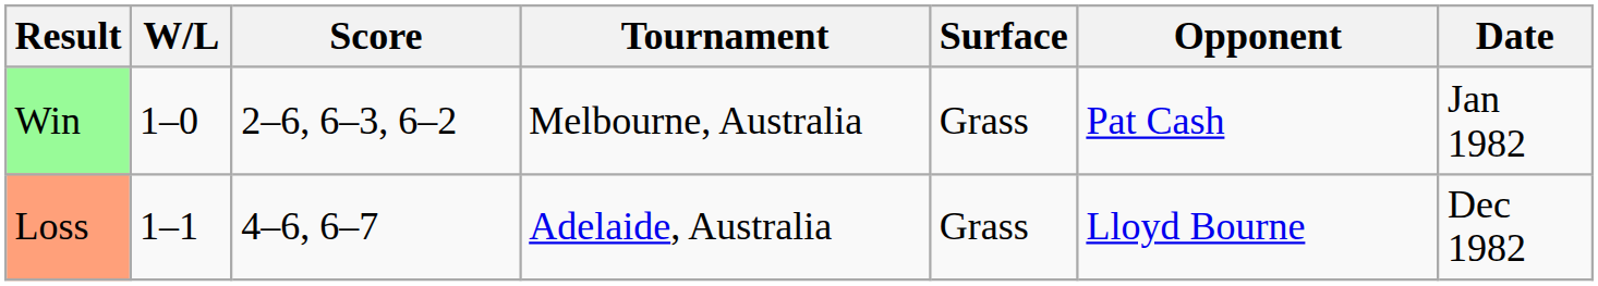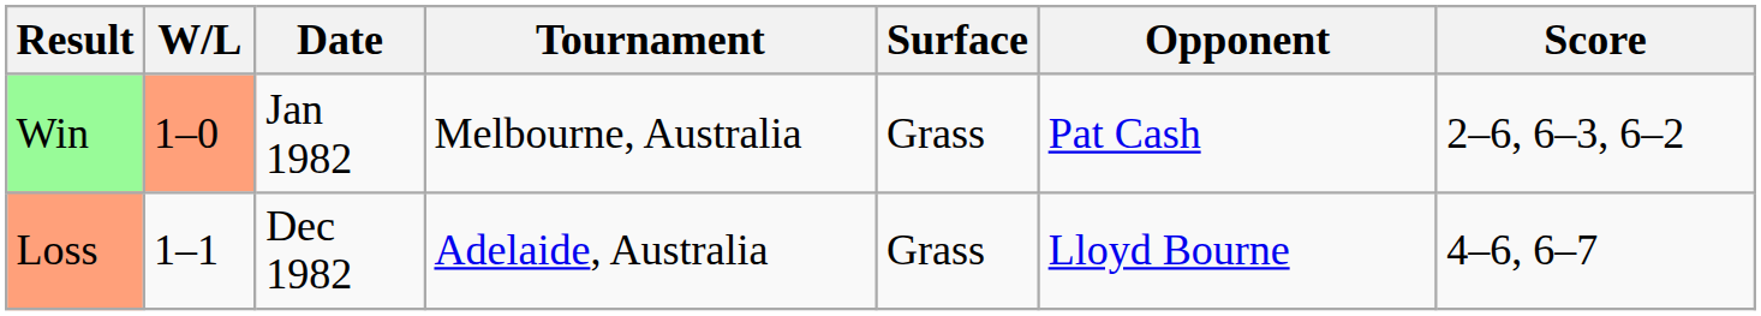 <table class="sortable wikitable">
 <tr>
 <th style="width:40px">Result</th>
 <th style="width:34px" class="unsortable">W/L</th>
-<th style="width:110px" class="unsortable">Score</th>
+<th style="width:55px">Date</th>
 <th style="width:160px">Tournament</th>
 <th style="width:50px">Surface</th>
 <th style="width:140px">Opponent</th>
-<th style="width:55px">Date</th>
+<th style="width:110px" class="unsortable">Score</th>
 </tr>
 <tr>
 <td style="background:#98fb98;">Win</td>
-<td>1–0</td>
-<td>2–6, 6–3, 6–2</td>
+<td style="background: lightsalmon;">1–0</td>
+<td>Jan 1982</td>
 <td>Melbourne, Australia</td>
 <td>Grass</td>
 <td> <a href='#'>Pat Cash</a></td>
-<td>Jan 1982</td>
+<td>2–6, 6–3, 6–2</td>
 </tr>
 <tr>
 <td style="background:#ffa07a;">Loss</td>
 <td>1–1</td>
-<td>4–6, 6–7</td>
+<td>Dec 1982</td>
 <td><a href='#'>Adelaide</a>, Australia</td>
 <td>Grass</td>
 <td> <a href='#'>Lloyd Bourne</a></td>
-<td>Dec 1982</td>
+<td>4–6, 6–7</td>
 </tr>
 </table>
